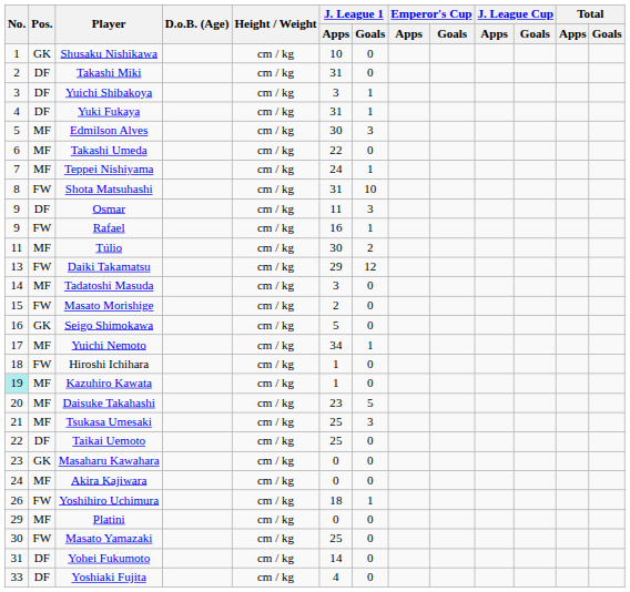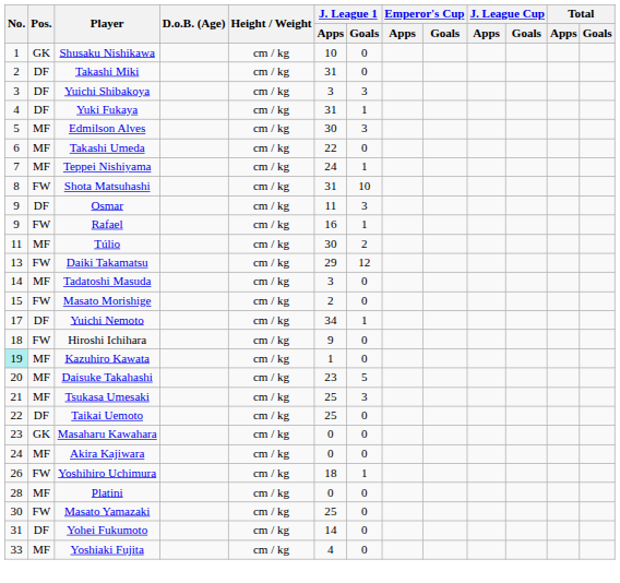 <table class="wikitable" style="text-align:center;">
 <tr>
 <th rowspan="2">No.</th>
 <th rowspan="2">Pos.</th>
 <th rowspan="2">Player</th>
 <th rowspan="2">D.o.B. (Age)</th>
 <th rowspan="2">Height / Weight</th>
 <th colspan="2"><a href='#'>J. League 1</a></th>
 <th colspan="2"><a href='#'>Emperor's Cup</a></th>
 <th colspan="2"><a href='#'>J. League Cup</a></th>
 <th colspan="2">Total</th>
 </tr>
 <tr>
 <th>Apps</th>
 <th>Goals</th>
 <th>Apps</th>
 <th>Goals</th>
 <th>Apps</th>
 <th>Goals</th>
 <th>Apps</th>
 <th>Goals</th>
 </tr>
 <tr>
 <td>1</td>
 <td>GK</td>
 <td><a href='#'>Shusaku Nishikawa</a></td>
 <td></td>
 <td>cm / kg</td>
 <td>10</td>
 <td>0</td>
 <td></td>
 <td></td>
 <td></td>
 <td></td>
 <td></td>
 <td></td>
 </tr>
 <tr>
 <td>2</td>
 <td>DF</td>
 <td><a href='#'>Takashi Miki</a></td>
 <td></td>
 <td>cm / kg</td>
 <td>31</td>
 <td>0</td>
 <td></td>
 <td></td>
 <td></td>
 <td></td>
 <td></td>
 <td></td>
 </tr>
 <tr>
 <td>3</td>
 <td>DF</td>
 <td><a href='#'>Yuichi Shibakoya</a></td>
 <td></td>
 <td>cm / kg</td>
 <td>3</td>
-<td>1</td>
+<td>3</td>
 <td></td>
 <td></td>
 <td></td>
 <td></td>
 <td></td>
 <td></td>
 </tr>
 <tr>
 <td>4</td>
 <td>DF</td>
 <td><a href='#'>Yuki Fukaya</a></td>
 <td></td>
 <td>cm / kg</td>
 <td>31</td>
 <td>1</td>
 <td></td>
 <td></td>
 <td></td>
 <td></td>
 <td></td>
 <td></td>
 </tr>
 <tr>
 <td>5</td>
 <td>MF</td>
 <td><a href='#'>Edmilson Alves</a></td>
 <td></td>
 <td>cm / kg</td>
 <td>30</td>
 <td>3</td>
 <td></td>
 <td></td>
 <td></td>
 <td></td>
 <td></td>
 <td></td>
 </tr>
 <tr>
 <td>6</td>
 <td>MF</td>
 <td><a href='#'>Takashi Umeda</a></td>
 <td></td>
 <td>cm / kg</td>
 <td>22</td>
 <td>0</td>
 <td></td>
 <td></td>
 <td></td>
 <td></td>
 <td></td>
 <td></td>
 </tr>
 <tr>
 <td>7</td>
 <td>MF</td>
 <td><a href='#'>Teppei Nishiyama</a></td>
 <td></td>
 <td>cm / kg</td>
 <td>24</td>
 <td>1</td>
 <td></td>
 <td></td>
 <td></td>
 <td></td>
 <td></td>
 <td></td>
 </tr>
 <tr>
 <td>8</td>
 <td>FW</td>
 <td><a href='#'>Shota Matsuhashi</a></td>
 <td></td>
 <td>cm / kg</td>
 <td>31</td>
 <td>10</td>
 <td></td>
 <td></td>
 <td></td>
 <td></td>
 <td></td>
 <td></td>
 </tr>
 <tr>
 <td>9</td>
 <td>DF</td>
 <td><a href='#'>Osmar</a></td>
 <td></td>
 <td>cm / kg</td>
 <td>11</td>
 <td>3</td>
 <td></td>
 <td></td>
 <td></td>
 <td></td>
 <td></td>
 <td></td>
 </tr>
 <tr>
 <td>9</td>
 <td>FW</td>
 <td><a href='#'>Rafael</a></td>
 <td></td>
 <td>cm / kg</td>
 <td>16</td>
 <td>1</td>
 <td></td>
 <td></td>
 <td></td>
 <td></td>
 <td></td>
 <td></td>
 </tr>
 <tr>
 <td>11</td>
 <td>MF</td>
 <td><a href='#'>Túlio</a></td>
 <td></td>
 <td>cm / kg</td>
 <td>30</td>
 <td>2</td>
 <td></td>
 <td></td>
 <td></td>
 <td></td>
 <td></td>
 <td></td>
 </tr>
 <tr>
 <td>13</td>
 <td>FW</td>
 <td><a href='#'>Daiki Takamatsu</a></td>
 <td></td>
 <td>cm / kg</td>
 <td>29</td>
 <td>12</td>
 <td></td>
 <td></td>
 <td></td>
 <td></td>
 <td></td>
 <td></td>
 </tr>
 <tr>
 <td>14</td>
 <td>MF</td>
 <td><a href='#'>Tadatoshi Masuda</a></td>
 <td></td>
 <td>cm / kg</td>
 <td>3</td>
 <td>0</td>
 <td></td>
 <td></td>
 <td></td>
 <td></td>
 <td></td>
 <td></td>
 </tr>
 <tr>
 <td>15</td>
 <td>FW</td>
 <td><a href='#'>Masato Morishige</a></td>
 <td></td>
 <td>cm / kg</td>
 <td>2</td>
 <td>0</td>
 <td></td>
 <td></td>
 <td></td>
 <td></td>
 <td></td>
 <td></td>
 </tr>
 <tr>
-<td>16</td>
-<td>GK</td>
-<td><a href='#'>Seigo Shimokawa</a></td>
-<td></td>
-<td>cm / kg</td>
-<td>5</td>
-<td>0</td>
-<td></td>
-<td></td>
-<td></td>
-<td></td>
-<td></td>
-<td></td>
-</tr>
-<tr>
 <td>17</td>
-<td>MF</td>
+<td>DF</td>
 <td><a href='#'>Yuichi Nemoto</a></td>
 <td></td>
 <td>cm / kg</td>
 <td>34</td>
 <td>1</td>
 <td></td>
 <td></td>
 <td></td>
 <td></td>
 <td></td>
 <td></td>
 </tr>
 <tr>
 <td>18</td>
 <td>FW</td>
 <td>Hiroshi Ichihara</td>
 <td></td>
 <td>cm / kg</td>
-<td>1</td>
+<td>9</td>
 <td>0</td>
 <td></td>
 <td></td>
 <td></td>
 <td></td>
 <td></td>
 <td></td>
 </tr>
 <tr>
 <td style="background: paleturquoise;">19</td>
 <td>MF</td>
 <td><a href='#'>Kazuhiro Kawata</a></td>
 <td></td>
 <td>cm / kg</td>
 <td>1</td>
 <td>0</td>
 <td></td>
 <td></td>
 <td></td>
 <td></td>
 <td></td>
 <td></td>
 </tr>
 <tr>
 <td>20</td>
 <td>MF</td>
 <td><a href='#'>Daisuke Takahashi</a></td>
 <td></td>
 <td>cm / kg</td>
 <td>23</td>
 <td>5</td>
 <td></td>
 <td></td>
 <td></td>
 <td></td>
 <td></td>
 <td></td>
 </tr>
 <tr>
 <td>21</td>
 <td>MF</td>
 <td><a href='#'>Tsukasa Umesaki</a></td>
 <td></td>
 <td>cm / kg</td>
 <td>25</td>
 <td>3</td>
 <td></td>
 <td></td>
 <td></td>
 <td></td>
 <td></td>
 <td></td>
 </tr>
 <tr>
 <td>22</td>
 <td>DF</td>
 <td><a href='#'>Taikai Uemoto</a></td>
 <td></td>
 <td>cm / kg</td>
 <td>25</td>
 <td>0</td>
 <td></td>
 <td></td>
 <td></td>
 <td></td>
 <td></td>
 <td></td>
 </tr>
 <tr>
 <td>23</td>
 <td>GK</td>
 <td><a href='#'>Masaharu Kawahara</a></td>
 <td></td>
 <td>cm / kg</td>
 <td>0</td>
 <td>0</td>
 <td></td>
 <td></td>
 <td></td>
 <td></td>
 <td></td>
 <td></td>
 </tr>
 <tr>
 <td>24</td>
 <td>MF</td>
 <td><a href='#'>Akira Kajiwara</a></td>
 <td></td>
 <td>cm / kg</td>
 <td>0</td>
 <td>0</td>
 <td></td>
 <td></td>
 <td></td>
 <td></td>
 <td></td>
 <td></td>
 </tr>
 <tr>
 <td>26</td>
 <td>FW</td>
 <td><a href='#'>Yoshihiro Uchimura</a></td>
 <td></td>
 <td>cm / kg</td>
 <td>18</td>
 <td>1</td>
 <td></td>
 <td></td>
 <td></td>
 <td></td>
 <td></td>
 <td></td>
 </tr>
 <tr>
-<td>29</td>
+<td>28</td>
 <td>MF</td>
 <td><a href='#'>Platini</a></td>
 <td></td>
 <td>cm / kg</td>
 <td>0</td>
 <td>0</td>
 <td></td>
 <td></td>
 <td></td>
 <td></td>
 <td></td>
 <td></td>
 </tr>
 <tr>
 <td>30</td>
 <td>FW</td>
 <td><a href='#'>Masato Yamazaki</a></td>
 <td></td>
 <td>cm / kg</td>
 <td>25</td>
 <td>0</td>
 <td></td>
 <td></td>
 <td></td>
 <td></td>
 <td></td>
 <td></td>
 </tr>
 <tr>
 <td>31</td>
 <td>DF</td>
 <td><a href='#'>Yohei Fukumoto</a></td>
 <td></td>
 <td>cm / kg</td>
 <td>14</td>
 <td>0</td>
 <td></td>
 <td></td>
 <td></td>
 <td></td>
 <td></td>
 <td></td>
 </tr>
 <tr>
 <td>33</td>
-<td>DF</td>
+<td>MF</td>
 <td><a href='#'>Yoshiaki Fujita</a></td>
 <td></td>
 <td>cm / kg</td>
 <td>4</td>
 <td>0</td>
 <td></td>
 <td></td>
 <td></td>
 <td></td>
 <td></td>
 <td></td>
 </tr>
 </table>
